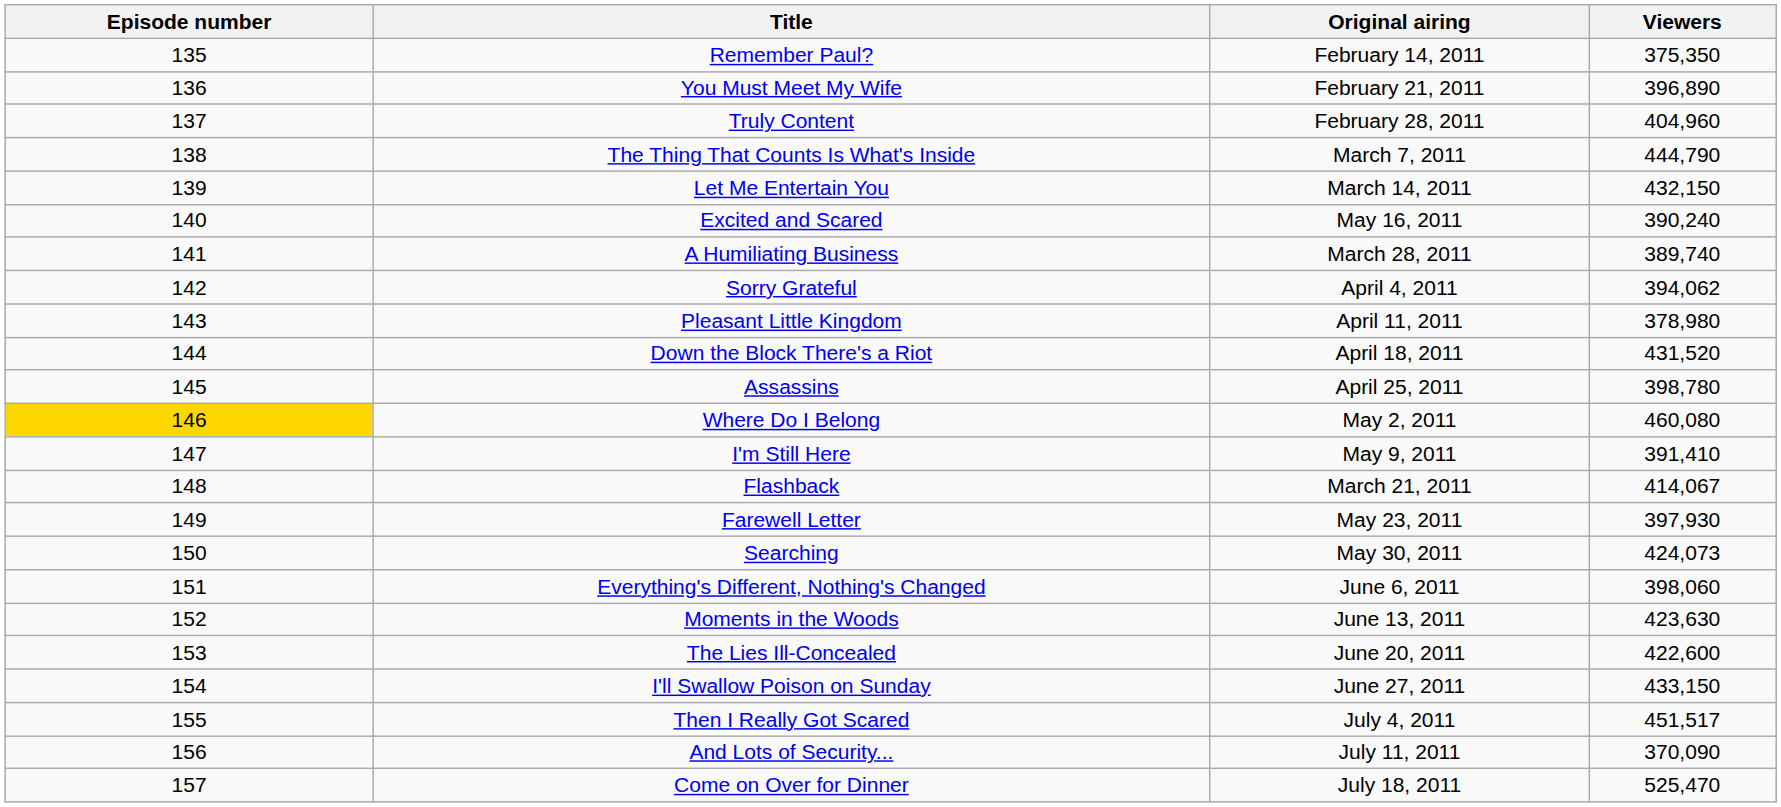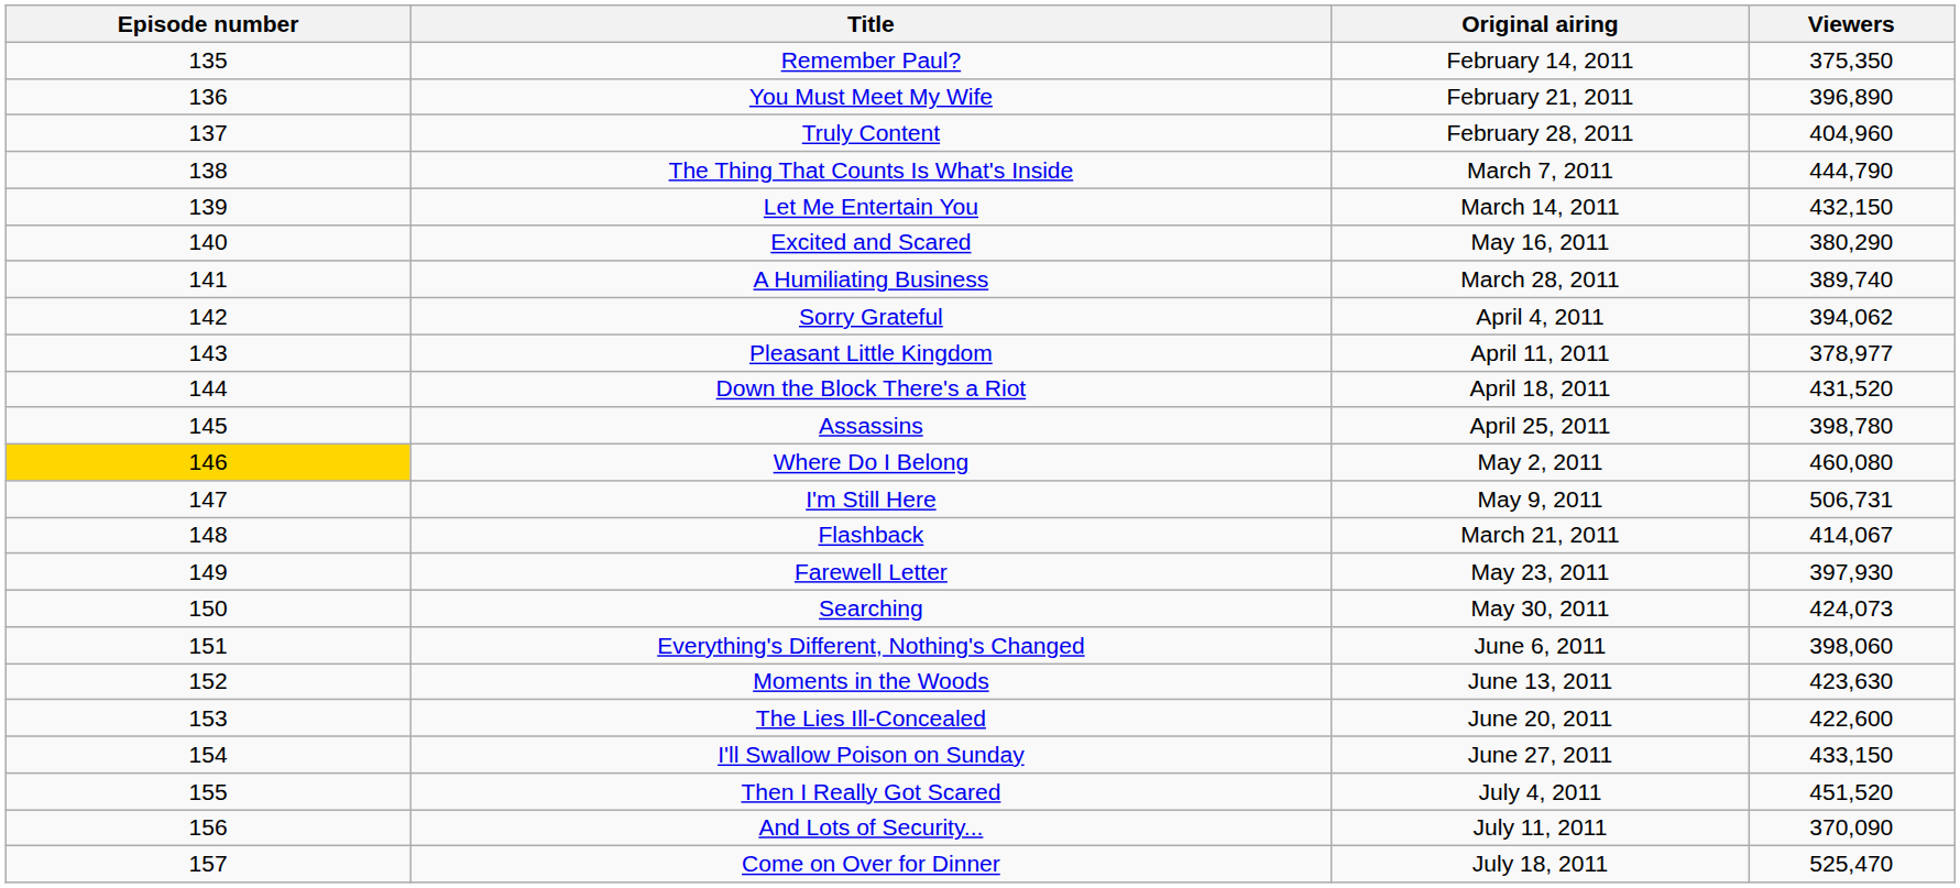 <table class="wikitable" style="font-size:90%; text-align:center; width: 96%; margin-left: auto; margin-right: auto;">
 <tr>
 <th>Episode number</th>
 <th>Title</th>
 <th>Original airing</th>
 <th>Viewers</th>
 </tr>
 <tr>
 <td>135</td>
 <td><a href='#'>Remember Paul?</a></td>
 <td>February 14, 2011</td>
 <td>375,350</td>
 </tr>
 <tr>
 <td>136</td>
 <td><a href='#'>You Must Meet My Wife</a></td>
 <td>February 21, 2011</td>
 <td>396,890</td>
 </tr>
 <tr>
 <td>137</td>
 <td><a href='#'>Truly Content</a></td>
 <td>February 28, 2011</td>
 <td>404,960</td>
 </tr>
 <tr>
 <td>138</td>
 <td><a href='#'>The Thing That Counts Is What's Inside</a></td>
 <td>March 7, 2011</td>
 <td>444,790</td>
 </tr>
 <tr>
 <td>139</td>
 <td><a href='#'>Let Me Entertain You</a></td>
 <td>March 14, 2011</td>
 <td>432,150</td>
 </tr>
 <tr>
 <td>140</td>
 <td><a href='#'>Excited and Scared</a></td>
 <td>May 16, 2011</td>
-<td>390,240</td>
+<td>380,290</td>
 </tr>
 <tr>
 <td>141</td>
 <td><a href='#'>A Humiliating Business</a></td>
 <td>March 28, 2011</td>
 <td>389,740</td>
 </tr>
 <tr>
 <td>142</td>
 <td><a href='#'>Sorry Grateful</a></td>
 <td>April 4, 2011</td>
 <td>394,062</td>
 </tr>
 <tr>
 <td>143</td>
 <td><a href='#'>Pleasant Little Kingdom</a></td>
 <td>April 11, 2011</td>
-<td>378,980</td>
+<td>378,977</td>
 </tr>
 <tr>
 <td>144</td>
 <td><a href='#'>Down the Block There's a Riot</a></td>
 <td>April 18, 2011</td>
 <td>431,520</td>
 </tr>
 <tr>
 <td>145</td>
 <td><a href='#'>Assassins</a></td>
 <td>April 25, 2011</td>
 <td>398,780</td>
 </tr>
 <tr>
 <td style="background: gold;">146</td>
 <td><a href='#'>Where Do I Belong</a></td>
 <td>May 2, 2011</td>
 <td>460,080</td>
 </tr>
 <tr>
 <td>147</td>
 <td><a href='#'>I'm Still Here</a></td>
 <td>May 9, 2011</td>
-<td>391,410</td>
+<td>506,731</td>
 </tr>
 <tr>
 <td>148</td>
 <td><a href='#'>Flashback</a></td>
 <td>March 21, 2011</td>
 <td>414,067</td>
 </tr>
 <tr>
 <td>149</td>
 <td><a href='#'>Farewell Letter</a></td>
 <td>May 23, 2011</td>
 <td>397,930</td>
 </tr>
 <tr>
 <td>150</td>
 <td><a href='#'>Searching</a></td>
 <td>May 30, 2011</td>
 <td>424,073</td>
 </tr>
 <tr>
 <td>151</td>
 <td><a href='#'>Everything's Different, Nothing's Changed</a></td>
 <td>June 6, 2011</td>
 <td>398,060</td>
 </tr>
 <tr>
 <td>152</td>
 <td><a href='#'>Moments in the Woods</a></td>
 <td>June 13, 2011</td>
 <td>423,630</td>
 </tr>
 <tr>
 <td>153</td>
 <td><a href='#'>The Lies Ill-Concealed</a></td>
 <td>June 20, 2011</td>
 <td>422,600</td>
 </tr>
 <tr>
 <td>154</td>
 <td><a href='#'>I'll Swallow Poison on Sunday</a></td>
 <td>June 27, 2011</td>
 <td>433,150</td>
 </tr>
 <tr>
 <td>155</td>
 <td><a href='#'>Then I Really Got Scared</a></td>
 <td>July 4, 2011</td>
-<td>451,517</td>
+<td>451,520</td>
 </tr>
 <tr>
 <td>156</td>
 <td><a href='#'>And Lots of Security...</a></td>
 <td>July 11, 2011</td>
 <td>370,090</td>
 </tr>
 <tr>
 <td>157</td>
 <td><a href='#'>Come on Over for Dinner</a></td>
 <td>July 18, 2011</td>
 <td>525,470</td>
 </tr>
 </table>
